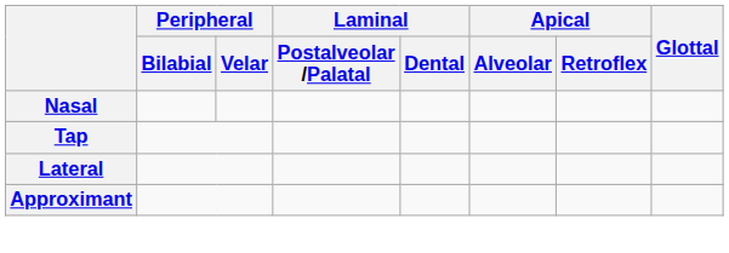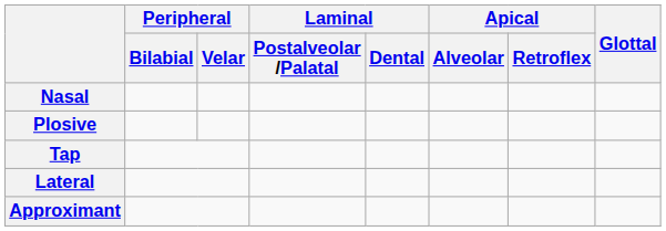 <table class="wikitable" style="text-align: center;">
 <tr>
 <th rowspan=2></th>
 <th colspan=2><a href='#'>Peripheral</a></th>
 <th colspan=2><a href='#'>Laminal</a></th>
 <th colspan=2><a href='#'>Apical</a></th>
 <th rowspan=2><a href='#'>Glottal</a></th>
 </tr>
 <tr>
 <th><a href='#'>Bilabial</a></th>
 <th><a href='#'>Velar</a></th>
 <th><a href='#'>Postalveolar</a><br>/<a href='#'>Palatal</a></th>
 <th><a href='#'>Dental</a></th>
 <th><a href='#'>Alveolar</a></th>
 <th><a href='#'>Retroflex</a></th>
 </tr>
 <tr>
 <th><a href='#'>Nasal</a></th>
 <td> </td>
 <td> </td>
 <td> </td>
 <td> </td>
 <td> </td>
 <td> </td>
 <td></td>
+</tr>
+<tr>
+<th><a href='#'>Plosive</a></th>
+<td> </td>
+<td> </td>
+<td> </td>
+<td> </td>
+<td> </td>
+<td> </td>
+<td> </td>
 </tr>
 <tr>
 <th><a href='#'>Tap</a></th>
 <td colspan="2"></td>
 <td></td>
 <td></td>
 <td> </td>
 <td></td>
 <td></td>
 </tr>
 <tr>
 <th><a href='#'>Lateral</a></th>
 <td colspan="2"></td>
 <td></td>
 <td> </td>
 <td> </td>
 <td> </td>
 <td></td>
 </tr>
 <tr>
 <th><a href='#'>Approximant</a></th>
 <td colspan=2> </td>
 <td> </td>
 <td></td>
 <td></td>
 <td> </td>
 <td></td>
 </tr>
 </table>
